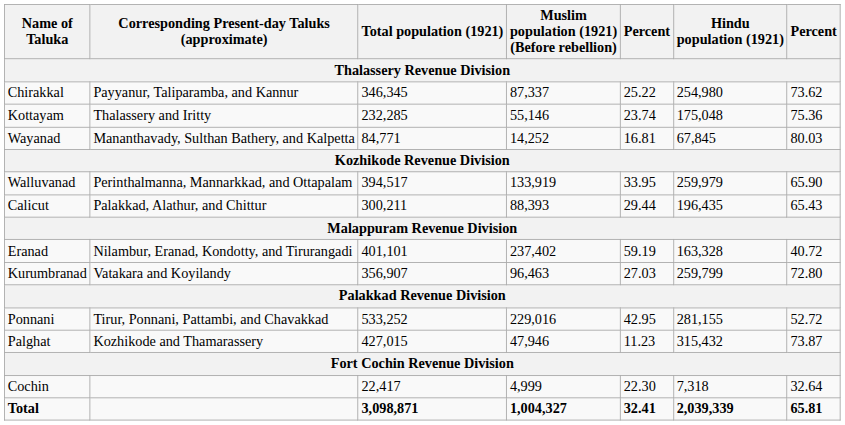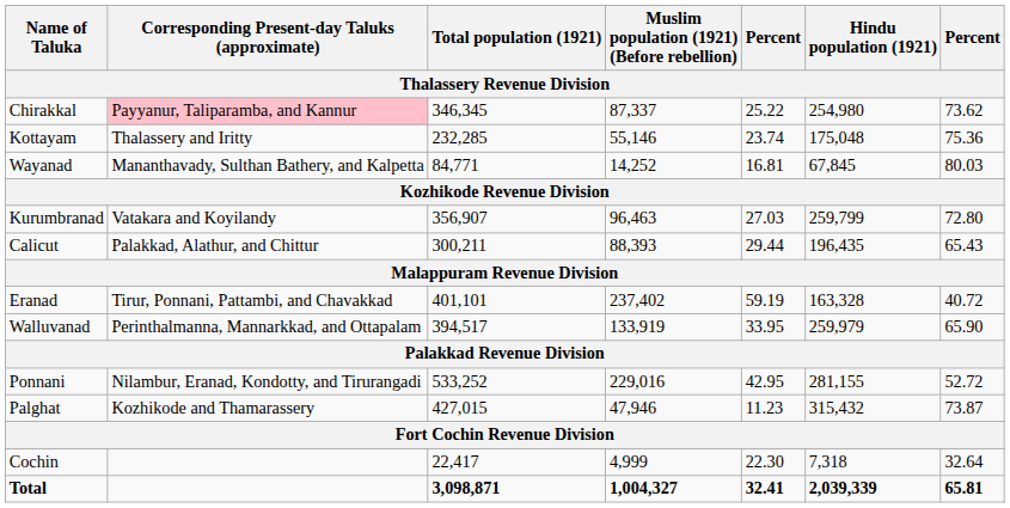 <table class="wikitable sortable">
 <tr>
 <th>Name of<br>Taluka</th>
 <th>Corresponding Present-day Taluks <br> (approximate)</th>
 <th>Total population (1921)</th>
 <th>Muslim<br>population (1921)<br>(Before rebellion)</th>
 <th>Percent</th>
 <th>Hindu<br>population (1921)</th>
 <th>Percent</th>
 </tr>
 <tr>
 <th colspan="7">Thalassery Revenue Division</th>
 </tr>
 <tr>
 <td>Chirakkal</td>
-<td>Payyanur, Taliparamba, and Kannur</td>
+<td style="background: pink;">Payyanur, Taliparamba, and Kannur</td>
 <td>346,345</td>
 <td>87,337</td>
 <td>25.22</td>
 <td>254,980</td>
 <td>73.62</td>
 </tr>
 <tr>
 <td>Kottayam</td>
 <td>Thalassery and Iritty</td>
 <td>232,285</td>
 <td>55,146</td>
 <td>23.74</td>
 <td>175,048</td>
 <td>75.36</td>
 </tr>
 <tr>
 <td>Wayanad</td>
 <td>Mananthavady, Sulthan Bathery, and Kalpetta</td>
 <td>84,771</td>
 <td>14,252</td>
 <td>16.81</td>
 <td>67,845</td>
 <td>80.03</td>
 </tr>
 <tr>
 <th colspan="7">Kozhikode Revenue Division</th>
 </tr>
 <tr>
-<td>Walluvanad</td>
-<td>Perinthalmanna, Mannarkkad, and Ottapalam</td>
-<td>394,517</td>
-<td>133,919</td>
-<td>33.95</td>
-<td>259,979</td>
-<td>65.90</td>
+<td>Kurumbranad</td>
+<td>Vatakara and Koyilandy</td>
+<td>356,907</td>
+<td>96,463</td>
+<td>27.03</td>
+<td>259,799</td>
+<td>72.80</td>
 </tr>
 <tr>
 <td>Calicut</td>
 <td>Palakkad, Alathur, and Chittur</td>
 <td>300,211</td>
 <td>88,393</td>
 <td>29.44</td>
 <td>196,435</td>
 <td>65.43</td>
 </tr>
 <tr>
 <th colspan="7">Malappuram Revenue Division</th>
 </tr>
 <tr>
 <td>Eranad</td>
-<td>Nilambur, Eranad, Kondotty, and Tirurangadi</td>
+<td>Tirur, Ponnani, Pattambi, and Chavakkad</td>
 <td>401,101</td>
 <td>237,402</td>
 <td>59.19</td>
 <td>163,328</td>
 <td>40.72</td>
 </tr>
 <tr>
-<td>Kurumbranad</td>
-<td>Vatakara and Koyilandy</td>
-<td>356,907</td>
-<td>96,463</td>
-<td>27.03</td>
-<td>259,799</td>
-<td>72.80</td>
+<td>Walluvanad</td>
+<td>Perinthalmanna, Mannarkkad, and Ottapalam</td>
+<td>394,517</td>
+<td>133,919</td>
+<td>33.95</td>
+<td>259,979</td>
+<td>65.90</td>
 </tr>
 <tr>
 <th colspan="7">Palakkad Revenue Division</th>
 </tr>
 <tr>
 <td>Ponnani</td>
-<td>Tirur, Ponnani, Pattambi, and Chavakkad</td>
+<td>Nilambur, Eranad, Kondotty, and Tirurangadi</td>
 <td>533,252</td>
 <td>229,016</td>
 <td>42.95</td>
 <td>281,155</td>
 <td>52.72</td>
 </tr>
 <tr>
 <td>Palghat</td>
 <td>Kozhikode and Thamarassery</td>
 <td>427,015</td>
 <td>47,946</td>
 <td>11.23</td>
 <td>315,432</td>
 <td>73.87</td>
 </tr>
 <tr>
 <th colspan="7">Fort Cochin Revenue Division</th>
 </tr>
 <tr>
 <td>Cochin</td>
 <td></td>
 <td>22,417</td>
 <td>4,999</td>
 <td>22.30</td>
 <td>7,318</td>
 <td>32.64</td>
 </tr>
 <tr>
 <td><strong>Total</strong></td>
 <td></td>
 <td><strong> 3,098,871</strong></td>
 <td><strong> 1,004,327 </strong></td>
 <td><strong>32.41</strong></td>
 <td><strong> 2,039,339 </strong></td>
 <td><strong>65.81</strong></td>
 </tr>
 </table>
